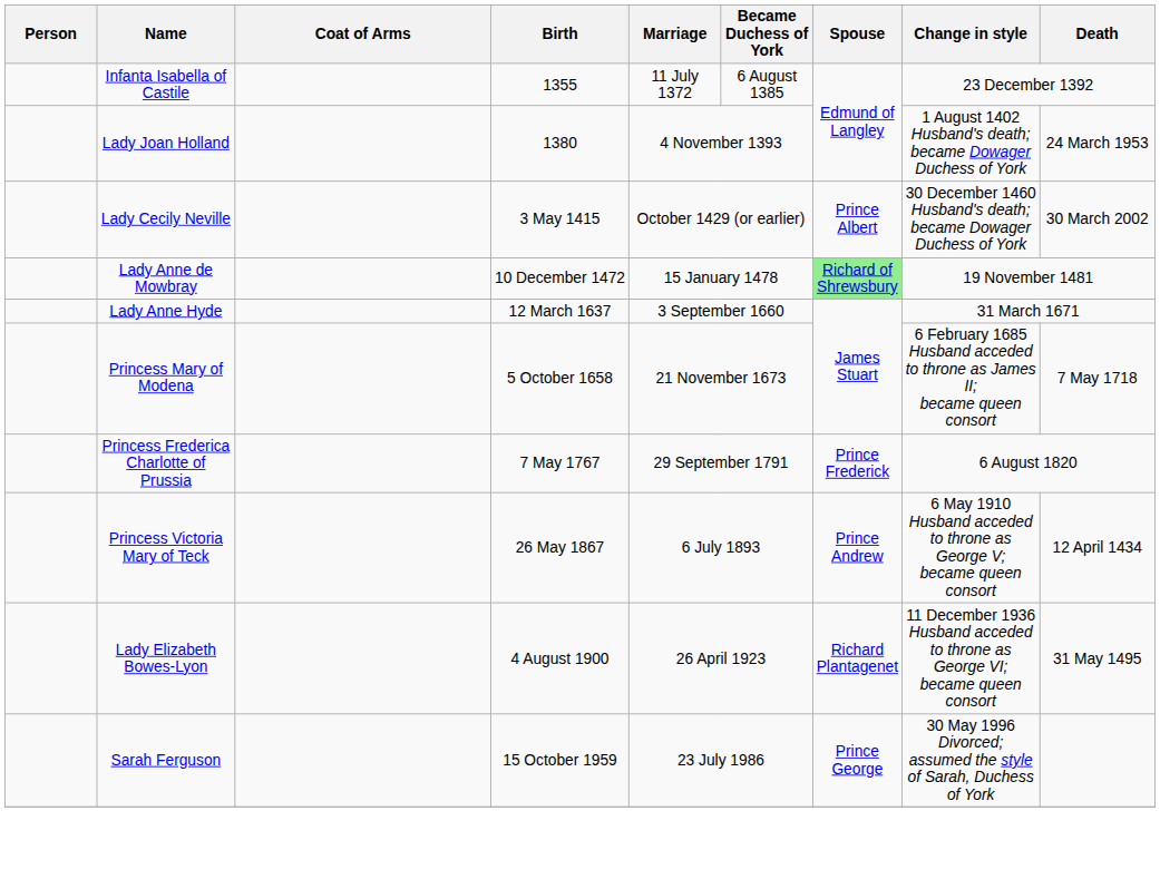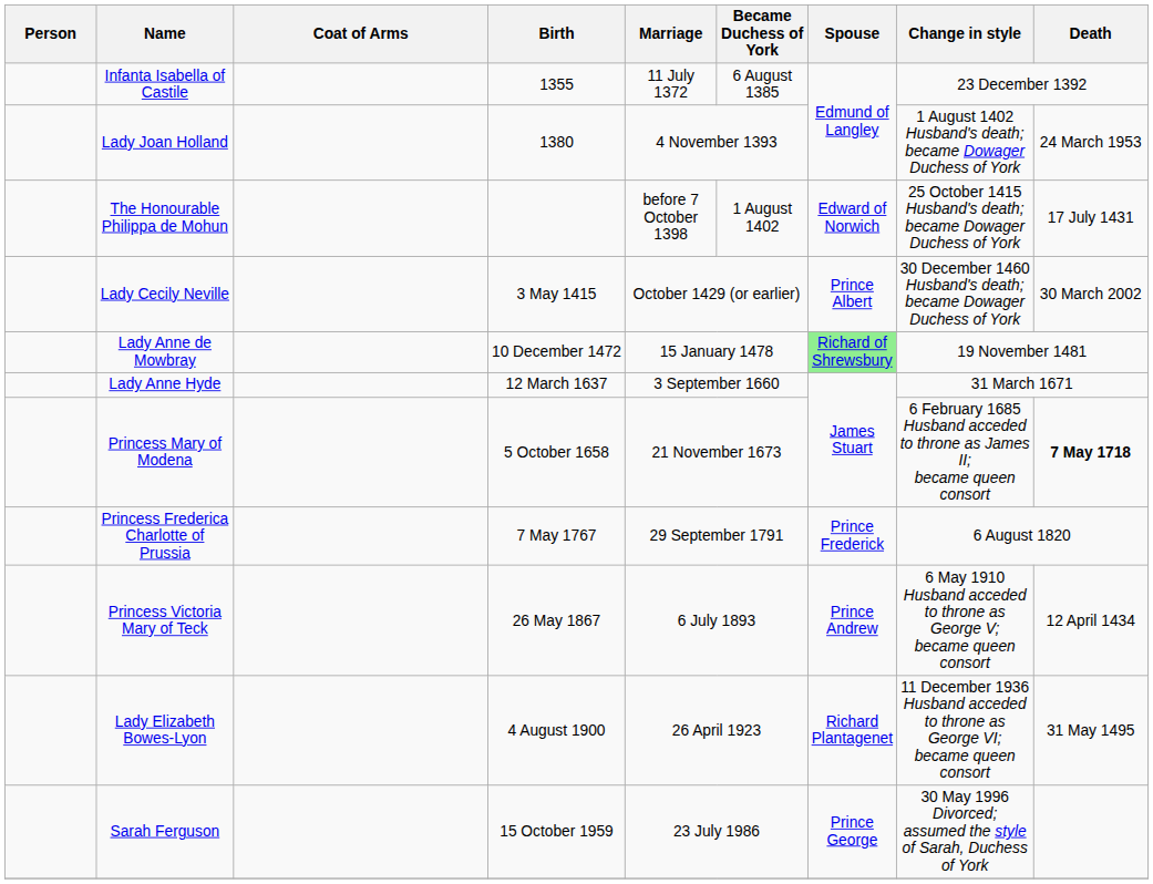 <table width=95% class="wikitable">
 <tr>
 <th width = "8%">Person</th>
 <th width = "12%">Name</th>
 <th>Coat of Arms</th>
 <th width="12%">Birth</th>
 <th width = "8%">Marriage</th>
 <th width = "8%">Became Duchess of York</th>
 <th width = "7%">Spouse</th>
 <th width = "12%">Change in style</th>
 <th width = "10%">Death</th>
 </tr>
 <tr>
 <td align="center"></td>
 <td align="center"><a href='#'>Infanta Isabella of Castile</a></td>
 <td></td>
 <td align="center">1355</td>
 <td align="center">11 July 1372</td>
 <td align="center">6 August 1385</td>
 <td align="center" rowspan="2"><a href='#'>Edmund of Langley</a></td>
 <td align="center" colspan="2">23 December 1392</td>
 </tr>
 <tr>
 <td align="center"></td>
 <td align="center"><a href='#'>Lady Joan Holland</a></td>
 <td></td>
 <td align="center">1380</td>
 <td align="center" colspan="2">4 November 1393</td>
 <td align="center">1 August 1402<br><em>Husband's death;<br>became <a href='#'>Dowager</a> Duchess of York</em></td>
 <td align="center">24 March 1953</td>
+</tr>
+<tr>
+<td align="center"></td>
+<td align="center"><a href='#'>The Honourable Philippa de Mohun</a></td>
+<td></td>
+<td align="center"></td>
+<td align="center">before 7 October 1398</td>
+<td align="center">1 August 1402</td>
+<td align="center"><a href='#'>Edward of Norwich</a></td>
+<td align="center">25 October 1415<br><em>Husband's death;<br>became Dowager Duchess of York</em></td>
+<td align="center">17 July 1431</td>
 </tr>
 <tr>
 <td align="center"></td>
 <td align="center"><a href='#'>Lady Cecily Neville</a></td>
 <td></td>
 <td align="center">3 May 1415</td>
 <td align="center" colspan="2">October 1429 (or earlier)</td>
 <td align="center"><a href='#'>Prince Albert</a></td>
 <td align="center">30 December 1460<br><em>Husband's death;<br>became Dowager Duchess of York</em></td>
 <td align="center">30 March 2002</td>
 </tr>
 <tr>
 <td align="center"></td>
 <td align="center"><a href='#'>Lady Anne de Mowbray</a></td>
 <td></td>
 <td align="center">10 December 1472</td>
 <td align="center" colspan="2">15 January 1478</td>
 <td align="center" style="background: lightgreen;"><a href='#'>Richard of Shrewsbury</a></td>
 <td align="center" colspan="2">19 November 1481</td>
 </tr>
 <tr>
 <td align="center"></td>
 <td align="center"><a href='#'>Lady Anne Hyde</a></td>
 <td></td>
 <td align="center">12 March 1637</td>
 <td align="center" colspan="2">3 September 1660</td>
 <td align="center" rowspan="2"><a href='#'>James Stuart</a></td>
 <td align="center" colspan="2">31 March 1671</td>
 </tr>
 <tr>
 <td align="center"></td>
 <td align="center"><a href='#'>Princess Mary of Modena</a></td>
 <td></td>
 <td align="center">5 October 1658</td>
 <td align="center" colspan="2">21 November 1673</td>
 <td align="center">6 February 1685<br><em>Husband acceded to throne as James II;<br>became queen consort</em></td>
-<td align="center">7 May 1718</td>
+<td align="center"><strong>7 May 1718</strong></td>
 </tr>
 <tr>
 <td align="center"></td>
 <td align="center"><a href='#'>Princess Frederica Charlotte of Prussia</a></td>
 <td></td>
 <td align="center">7 May 1767</td>
 <td align="center" colspan="2">29 September 1791</td>
 <td align="center"><a href='#'>Prince Frederick</a></td>
 <td align="center" colspan="2">6 August 1820</td>
 </tr>
 <tr>
 <td align="center"></td>
 <td align="center"><a href='#'>Princess Victoria Mary of Teck</a></td>
 <td></td>
 <td align="center">26 May 1867</td>
 <td align="center" colspan="2">6 July 1893</td>
 <td align="center"><a href='#'>Prince Andrew</a></td>
 <td align="center">6 May 1910<br><em>Husband acceded to throne as George V;<br>became queen consort</em></td>
 <td align="center">12 April 1434</td>
 </tr>
 <tr>
 <td align="center"></td>
 <td align="center"><a href='#'>Lady Elizabeth Bowes-Lyon</a></td>
 <td></td>
 <td align="center">4 August 1900</td>
 <td align="center" colspan="2">26 April 1923</td>
 <td align="center"><a href='#'>Richard Plantagenet</a></td>
 <td align="center">11 December 1936<br><em>Husband acceded to throne as George VI;<br>became queen consort</em></td>
 <td align="center">31 May 1495</td>
 </tr>
 <tr>
 <td align="center"></td>
 <td align="center"><a href='#'>Sarah Ferguson</a></td>
 <td></td>
 <td align="center">15 October 1959</td>
 <td align="center" colspan="2">23 July 1986</td>
 <td align="center"><a href='#'>Prince George</a></td>
 <td align="center">30 May 1996<br><em>Divorced;<br>assumed the <a href='#'>style</a> of Sarah, Duchess of York</em></td>
 <td align="center"></td>
 </tr>
 <tr>
 </tr>
 </table>
